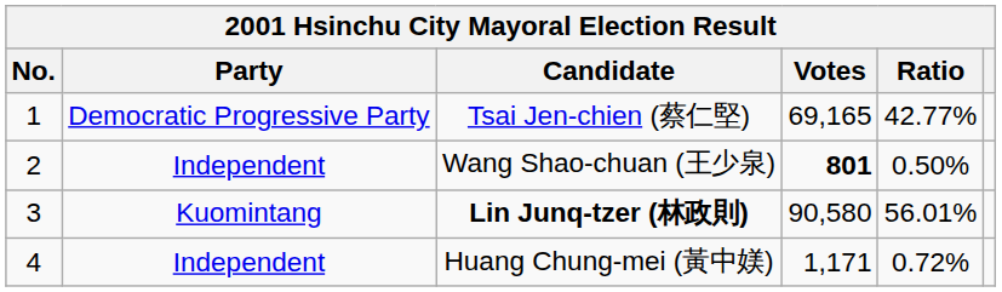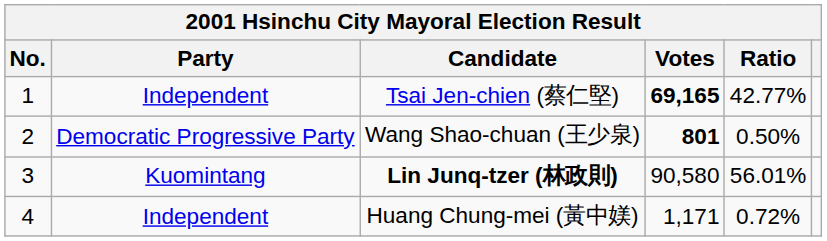 <table class="wikitable" style="margin:1em auto; text-align:center;">
 <tr>
 <th colspan="7">2001 Hsinchu City Mayoral Election Result</th>
 </tr>
 <tr>
 <th>No.</th>
 <th>Party</th>
 <th>Candidate</th>
 <th>Votes</th>
 <th>Ratio</th>
 <th></th>
 </tr>
 <tr>
 <td>1</td>
-<td><a href='#'>Democratic Progressive Party</a></td>
+<td><a href='#'>Independent</a></td>
 <td><a href='#'>Tsai Jen-chien</a> (蔡仁堅)</td>
-<td align="right">69,165</td>
+<td align="right"><strong>69,165</strong></td>
 <td>42.77%</td>
 <td></td>
 </tr>
 <tr>
 <td>2</td>
-<td><a href='#'>Independent</a></td>
+<td><a href='#'>Democratic Progressive Party</a></td>
 <td>Wang Shao-chuan (王少泉)</td>
 <td align="right"><strong>801</strong></td>
 <td>0.50%</td>
 <td></td>
 </tr>
 <tr>
 <td>3</td>
 <td><a href='#'>Kuomintang</a></td>
 <td><strong>Lin Junq-tzer (林政則)</strong></td>
 <td align="right">90,580</td>
 <td>56.01%</td>
 <td></td>
 </tr>
 <tr>
 <td>4</td>
 <td><a href='#'>Independent</a></td>
 <td>Huang Chung-mei (黃中媄)</td>
 <td align="right">1,171</td>
 <td>0.72%</td>
 <td></td>
 </tr>
 </table>
